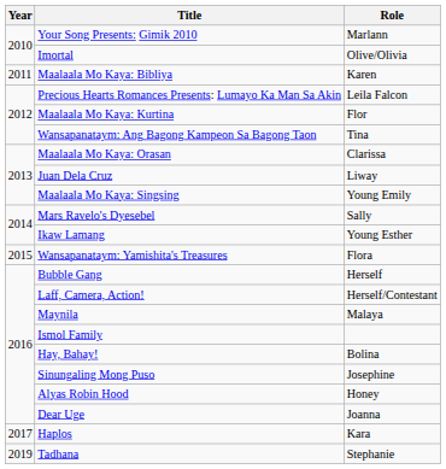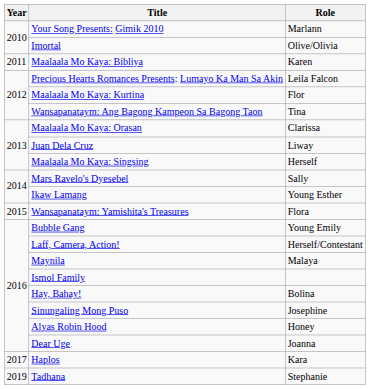 <table class="wikitable" style="font-size: 95%;">
 <tr>
 <th>Year</th>
 <th>Title</th>
 <th>Role</th>
 </tr>
 <tr>
 <td rowspan="2">2010</td>
 <td><a href='#'>Your Song Presents:</a> <a href='#'>Gimik 2010</a></td>
 <td>Marlann</td>
 </tr>
 <tr>
 <td><a href='#'>Imortal</a></td>
 <td>Olive/Olivia</td>
 </tr>
 <tr>
 <td>2011</td>
 <td><a href='#'> Maalaala Mo Kaya: Bibliya</a></td>
 <td>Karen</td>
 </tr>
 <tr>
 <td rowspan="3">2012</td>
 <td><a href='#'>Precious Hearts Romances Presents</a>: <a href='#'>Lumayo Ka Man Sa Akin</a></td>
 <td>Leila Falcon</td>
 </tr>
 <tr>
 <td><a href='#'> Maalaala Mo Kaya: Kurtina</a></td>
 <td>Flor</td>
 </tr>
 <tr>
 <td><a href='#'> Wansapanataym: Ang Bagong Kampeon Sa Bagong Taon</a></td>
 <td>Tina</td>
 </tr>
 <tr>
 <td rowspan="3">2013</td>
 <td><a href='#'> Maalaala Mo Kaya: Orasan</a></td>
 <td>Clarissa</td>
 </tr>
 <tr>
 <td><a href='#'>Juan Dela Cruz</a></td>
 <td>Liway</td>
 </tr>
 <tr>
 <td><a href='#'> Maalaala Mo Kaya: Singsing</a></td>
-<td>Young Emily</td>
+<td>Herself</td>
 </tr>
 <tr>
 <td rowspan="2">2014</td>
 <td><a href='#'>Mars Ravelo's Dyesebel</a></td>
 <td>Sally</td>
 </tr>
 <tr>
 <td><a href='#'>Ikaw Lamang</a></td>
 <td>Young Esther</td>
 </tr>
 <tr>
 <td>2015</td>
 <td><a href='#'> Wansapanataym: Yamishita's Treasures</a></td>
 <td>Flora</td>
 </tr>
 <tr>
 <td rowspan=8>2016</td>
 <td><a href='#'>Bubble Gang</a></td>
-<td>Herself</td>
+<td>Young Emily</td>
 </tr>
 <tr>
 <td><a href='#'>Laff, Camera, Action!</a></td>
 <td>Herself/Contestant</td>
 </tr>
 <tr>
 <td><a href='#'>Maynila</a></td>
 <td>Malaya</td>
 </tr>
 <tr>
 <td><a href='#'>Ismol Family</a></td>
 <td></td>
 </tr>
 <tr>
 <td><a href='#'>Hay, Bahay!</a></td>
 <td>Bolina</td>
 </tr>
 <tr>
 <td><a href='#'>Sinungaling Mong Puso</a></td>
 <td>Josephine</td>
 </tr>
 <tr>
 <td><a href='#'>Alyas Robin Hood</a></td>
 <td>Honey</td>
 </tr>
 <tr>
 <td><a href='#'>Dear Uge</a></td>
 <td>Joanna</td>
 </tr>
 <tr>
 <td>2017</td>
 <td><a href='#'>Haplos</a></td>
 <td>Kara</td>
 </tr>
 <tr>
 <td>2019</td>
 <td><a href='#'>Tadhana</a></td>
 <td>Stephanie</td>
 </tr>
 </table>
